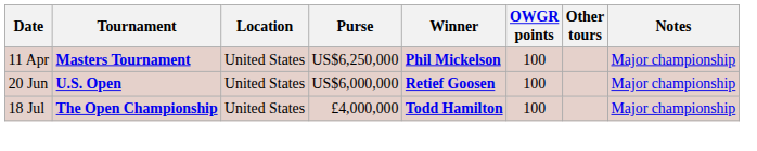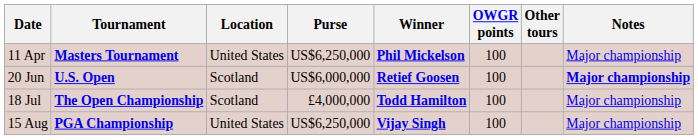 <table class="wikitable" style="font-size:95%">
 <tr>
 <th>Date</th>
 <th>Tournament</th>
 <th>Location</th>
 <th>Purse</th>
 <th>Winner</th>
 <th><a href='#'>OWGR</a><br>points</th>
 <th>Other<br>tours</th>
 <th>Notes</th>
 </tr>
 <tr style="background:#e5d1cb;">
 <td>11 Apr</td>
 <td><strong><a href='#'>Masters Tournament</a></strong></td>
 <td>United States</td>
 <td align=right>US$6,250,000</td>
 <td> <strong><a href='#'>Phil Mickelson</a></strong></td>
 <td align=center>100</td>
 <td></td>
 <td><a href='#'>Major championship</a></td>
 </tr>
 <tr style="background:#e5d1cb;">
 <td>20 Jun</td>
 <td><strong><a href='#'>U.S. Open</a></strong></td>
-<td>United States</td>
+<td>Scotland</td>
 <td align=right>US$6,000,000</td>
 <td> <strong><a href='#'>Retief Goosen</a></strong></td>
 <td align=center>100</td>
 <td></td>
-<td><a href='#'>Major championship</a></td>
+<td><strong><a href='#'>Major championship</a></strong></td>
 </tr>
 <tr style="background:#e5d1cb;">
 <td>18 Jul</td>
 <td><strong><a href='#'>The Open Championship</a></strong></td>
-<td>United States</td>
+<td>Scotland</td>
 <td align=right>£4,000,000</td>
 <td> <strong><a href='#'>Todd Hamilton</a></strong></td>
 <td align=center>100</td>
 <td></td>
 <td><a href='#'>Major championship</a></td>
 </tr>
+<tr style="background:#e5d1cb;">
+<td>15 Aug</td>
+<td><strong><a href='#'>PGA Championship</a></strong></td>
+<td>United States</td>
+<td align=right>US$6,250,000</td>
+<td> <strong><a href='#'>Vijay Singh</a></strong></td>
+<td align=center>100</td>
+<td></td>
+<td><a href='#'>Major championship</a></td>
+</tr>
 </table>
